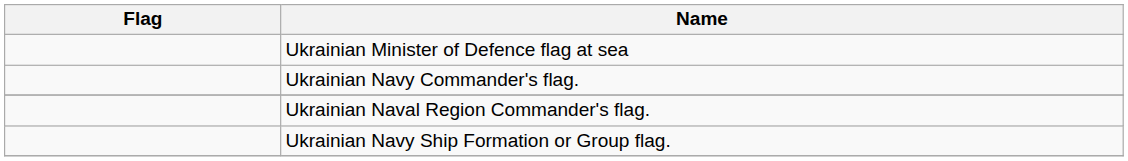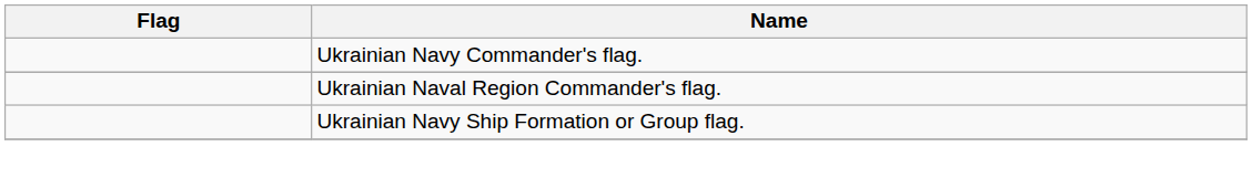 <table class="wikitable">
 <tr>
 <th width="225">Flag</th>
 <th width="700">Name</th>
-</tr>
-<tr>
-<td></td>
-<td>Ukrainian Minister of Defence flag at sea</td>
 </tr>
 <tr>
 <td></td>
 <td>Ukrainian Navy Commander's flag.</td>
 </tr>
 <tr>
 </tr>
 <tr>
 <td></td>
 <td>Ukrainian Naval Region Commander's flag.</td>
 </tr>
 <tr>
 <td></td>
 <td>Ukrainian Navy Ship Formation or Group flag.</td>
 </tr>
 <tr>
 </tr>
 </table>
